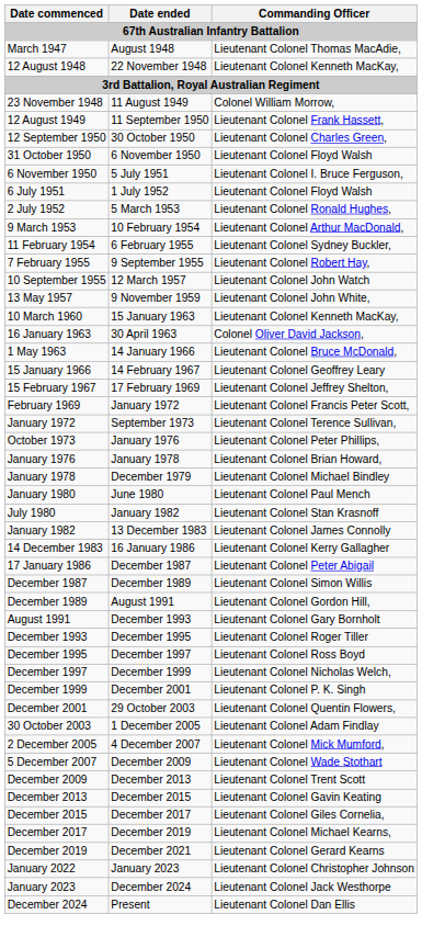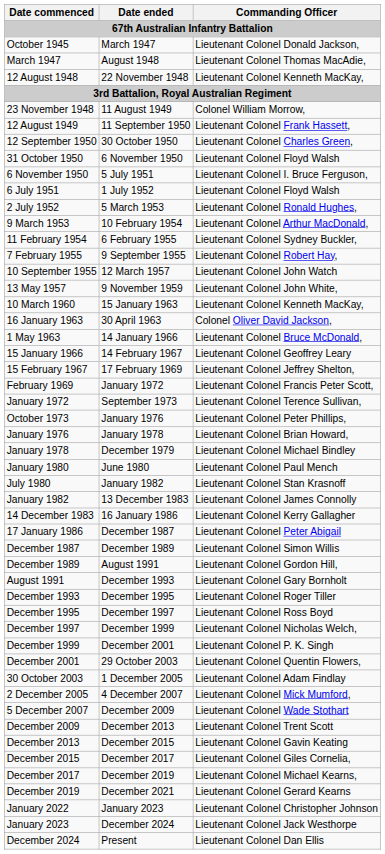 <table class="wikitable">
 <tr>
 <th>Date commenced</th>
 <th>Date ended</th>
 <th>Commanding Officer</th>
 </tr>
 <tr>
 <th colspan=3 style="background: #cccccc;">67th Australian Infantry Battalion</th>
+</tr>
+<tr>
+<td>October 1945</td>
+<td>March 1947</td>
+<td>Lieutenant Colonel Donald Jackson, </td>
 </tr>
 <tr>
 <td>March 1947</td>
 <td>August 1948</td>
 <td>Lieutenant Colonel Thomas MacAdie, </td>
 </tr>
 <tr>
 <td>12 August 1948</td>
 <td>22 November 1948</td>
 <td>Lieutenant Colonel Kenneth MacKay, </td>
 </tr>
 <tr>
 <th colspan=3 style="background: #cccccc;">3rd Battalion, Royal Australian Regiment</th>
 </tr>
 <tr>
 <td>23 November 1948</td>
 <td>11 August 1949</td>
 <td>Colonel William Morrow, </td>
 </tr>
 <tr>
 <td>12 August 1949</td>
 <td>11 September 1950</td>
 <td>Lieutenant Colonel <a href='#'>Frank Hassett</a>, </td>
 </tr>
 <tr>
 <td>12 September 1950</td>
 <td>30 October 1950</td>
 <td>Lieutenant Colonel <a href='#'>Charles Green</a>, </td>
 </tr>
 <tr>
 <td>31 October 1950</td>
 <td>6 November 1950</td>
 <td>Lieutenant Colonel Floyd Walsh</td>
 </tr>
 <tr>
 <td>6 November 1950</td>
 <td>5 July 1951</td>
 <td>Lieutenant Colonel I. Bruce Ferguson, </td>
 </tr>
 <tr>
 <td>6 July 1951</td>
 <td>1 July 1952</td>
 <td>Lieutenant Colonel Floyd Walsh</td>
 </tr>
 <tr>
 <td>2 July 1952</td>
 <td>5 March 1953</td>
 <td>Lieutenant Colonel <a href='#'>Ronald Hughes</a>, </td>
 </tr>
 <tr>
 <td>9 March 1953</td>
 <td>10 February 1954</td>
 <td>Lieutenant Colonel <a href='#'>Arthur MacDonald</a>, </td>
 </tr>
 <tr>
 <td>11 February 1954</td>
 <td>6 February 1955</td>
 <td>Lieutenant Colonel Sydney Buckler, </td>
 </tr>
 <tr>
 <td>7 February 1955</td>
 <td>9 September 1955</td>
 <td>Lieutenant Colonel <a href='#'>Robert Hay</a>, </td>
 </tr>
 <tr>
 <td>10 September 1955</td>
 <td>12 March 1957</td>
 <td>Lieutenant Colonel John Watch</td>
 </tr>
 <tr>
 <td>13 May 1957</td>
 <td>9 November 1959</td>
 <td>Lieutenant Colonel John White, </td>
 </tr>
 <tr>
 <td>10 March 1960</td>
 <td>15 January 1963</td>
 <td>Lieutenant Colonel Kenneth MacKay, </td>
 </tr>
 <tr>
 <td>16 January 1963</td>
 <td>30 April 1963</td>
 <td>Colonel <a href='#'>Oliver David Jackson</a>, </td>
 </tr>
 <tr>
 <td>1 May 1963</td>
 <td>14 January 1966</td>
 <td>Lieutenant Colonel <a href='#'>Bruce McDonald</a>, </td>
 </tr>
 <tr>
 <td>15 January 1966</td>
 <td>14 February 1967</td>
 <td>Lieutenant Colonel Geoffrey Leary</td>
 </tr>
 <tr>
 <td>15 February 1967</td>
 <td>17 February 1969</td>
 <td>Lieutenant Colonel Jeffrey Shelton, </td>
 </tr>
 <tr>
 <td>February 1969</td>
 <td>January 1972</td>
 <td>Lieutenant Colonel Francis Peter Scott,  </td>
 </tr>
 <tr>
 <td>January 1972</td>
 <td>September 1973</td>
 <td>Lieutenant Colonel Terence Sullivan, </td>
 </tr>
 <tr>
 <td>October 1973</td>
 <td>January 1976</td>
 <td>Lieutenant Colonel Peter Phillips, </td>
 </tr>
 <tr>
 <td>January 1976</td>
 <td>January 1978</td>
 <td>Lieutenant Colonel Brian Howard, </td>
 </tr>
 <tr>
 <td>January 1978</td>
 <td>December 1979</td>
 <td>Lieutenant Colonel Michael Bindley</td>
 </tr>
 <tr>
 <td>January 1980</td>
 <td>June 1980</td>
 <td>Lieutenant Colonel Paul Mench</td>
 </tr>
 <tr>
 <td>July 1980</td>
 <td>January 1982</td>
 <td>Lieutenant Colonel Stan Krasnoff</td>
 </tr>
 <tr>
 <td>January 1982</td>
 <td>13 December 1983</td>
 <td>Lieutenant Colonel James Connolly</td>
 </tr>
 <tr>
 <td>14 December 1983</td>
 <td>16 January 1986</td>
 <td>Lieutenant Colonel Kerry Gallagher</td>
 </tr>
 <tr>
 <td>17 January 1986</td>
 <td>December 1987</td>
 <td>Lieutenant Colonel <a href='#'>Peter Abigail</a></td>
 </tr>
 <tr>
 <td>December 1987</td>
 <td>December 1989</td>
 <td>Lieutenant Colonel Simon Willis</td>
 </tr>
 <tr>
 <td>December 1989</td>
 <td>August 1991</td>
 <td>Lieutenant Colonel Gordon Hill, </td>
 </tr>
 <tr>
 <td>August 1991</td>
 <td>December 1993</td>
 <td>Lieutenant Colonel Gary Bornholt</td>
 </tr>
 <tr>
 <td>December 1993</td>
 <td>December 1995</td>
 <td>Lieutenant Colonel Roger Tiller</td>
 </tr>
 <tr>
 <td>December 1995</td>
 <td>December 1997</td>
 <td>Lieutenant Colonel Ross Boyd</td>
 </tr>
 <tr>
 <td>December 1997</td>
 <td>December 1999</td>
 <td>Lieutenant Colonel Nicholas Welch, </td>
 </tr>
 <tr>
 <td>December 1999</td>
 <td>December 2001</td>
 <td>Lieutenant Colonel P. K. Singh</td>
 </tr>
 <tr>
 <td>December 2001</td>
 <td>29 October 2003</td>
 <td>Lieutenant Colonel Quentin Flowers, </td>
 </tr>
 <tr>
 <td>30 October 2003</td>
 <td>1 December 2005</td>
 <td>Lieutenant Colonel Adam Findlay</td>
 </tr>
 <tr>
 <td>2 December 2005</td>
 <td>4 December 2007</td>
 <td>Lieutenant Colonel <a href='#'>Mick Mumford</a>, </td>
 </tr>
 <tr>
 <td>5 December 2007</td>
 <td>December 2009</td>
 <td>Lieutenant Colonel <a href='#'>Wade Stothart</a></td>
 </tr>
 <tr>
 <td>December 2009</td>
 <td>December 2013</td>
 <td>Lieutenant Colonel Trent Scott</td>
 </tr>
 <tr>
 <td>December 2013</td>
 <td>December 2015</td>
 <td>Lieutenant Colonel Gavin Keating</td>
 </tr>
 <tr>
 <td>December 2015</td>
 <td>December 2017</td>
 <td>Lieutenant Colonel Giles Cornelia, </td>
 </tr>
 <tr>
 <td>December 2017</td>
 <td>December 2019</td>
 <td>Lieutenant Colonel Michael Kearns, </td>
 </tr>
 <tr>
 <td>December 2019</td>
 <td>December 2021</td>
 <td>Lieutenant Colonel Gerard Kearns</td>
 </tr>
 <tr>
 <td>January 2022</td>
 <td>January 2023</td>
 <td>Lieutenant Colonel Christopher Johnson</td>
 </tr>
 <tr>
 <td>January 2023</td>
 <td>December 2024</td>
 <td>Lieutenant Colonel Jack Westhorpe</td>
 </tr>
 <tr>
 <td>December 2024</td>
 <td>Present</td>
 <td>Lieutenant Colonel Dan Ellis</td>
 </tr>
 </table>
